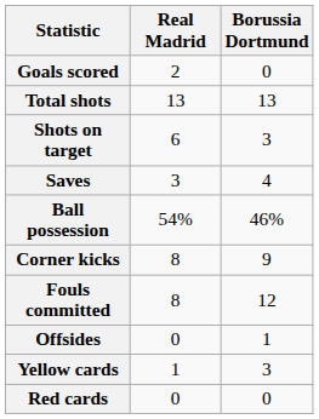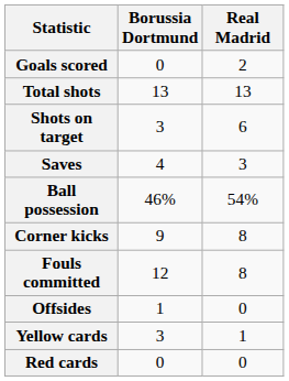 <table class="wikitable plainrowheaders" style="text-align:center">
 <tr>
 <th scope="col" style="width:100px">Statistic</th>
+<th scope="col" style="width:70px">Borussia Dortmund</th>
 <th scope="col" style="width:70px">Real Madrid</th>
-<th scope="col" style="width:70px">Borussia Dortmund</th>
 </tr>
 <tr>
 <th scope=row>Goals scored</th>
+<td>0</td>
 <td>2</td>
-<td>0</td>
 </tr>
 <tr>
 <th scope=row>Total shots</th>
 <td>13</td>
 <td>13</td>
 </tr>
 <tr>
 <th scope=row>Shots on target</th>
+<td>3</td>
 <td>6</td>
+</tr>
+<tr>
+<th scope=row>Saves</th>
+<td>4</td>
 <td>3</td>
 </tr>
 <tr>
-<th scope=row>Saves</th>
-<td>3</td>
-<td>4</td>
-</tr>
-<tr>
 <th scope=row>Ball possession</th>
+<td>46%</td>
 <td>54%</td>
-<td>46%</td>
 </tr>
 <tr>
 <th scope=row>Corner kicks</th>
+<td>9</td>
 <td>8</td>
-<td>9</td>
 </tr>
 <tr>
 <th scope=row>Fouls committed</th>
+<td>12</td>
 <td>8</td>
-<td>12</td>
 </tr>
 <tr>
 <th scope=row>Offsides</th>
+<td>1</td>
 <td>0</td>
-<td>1</td>
 </tr>
 <tr>
 <th scope=row>Yellow cards</th>
+<td>3</td>
 <td>1</td>
-<td>3</td>
 </tr>
 <tr>
 <th scope=row>Red cards</th>
 <td>0</td>
 <td>0</td>
 </tr>
 </table>
